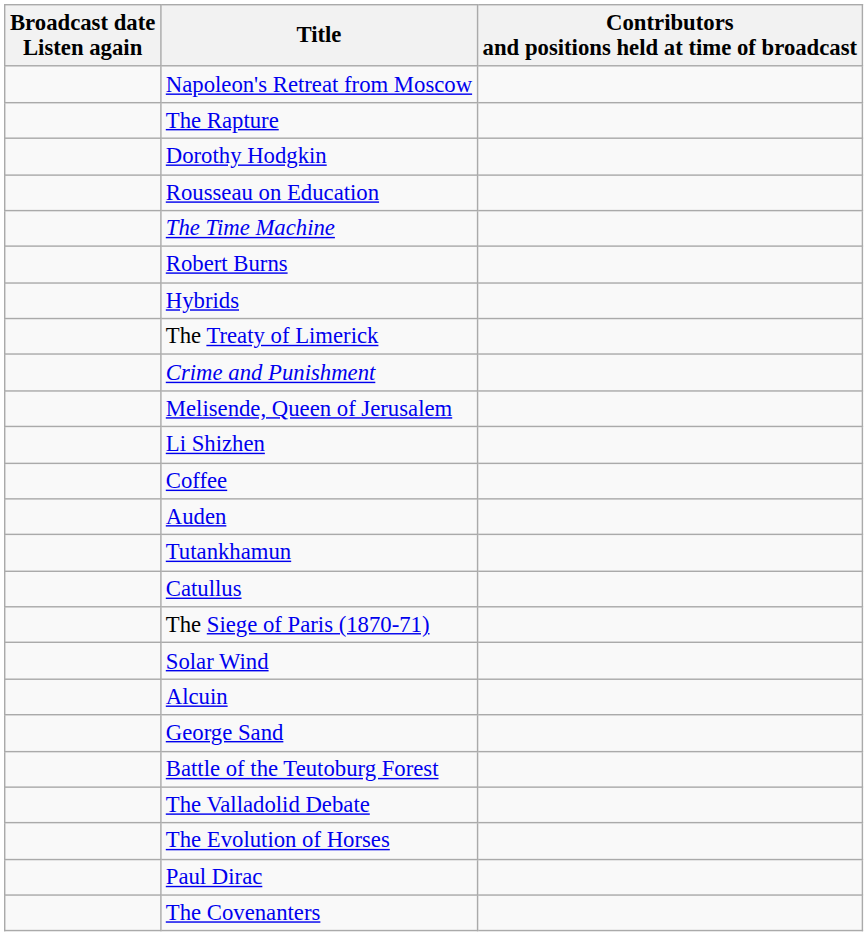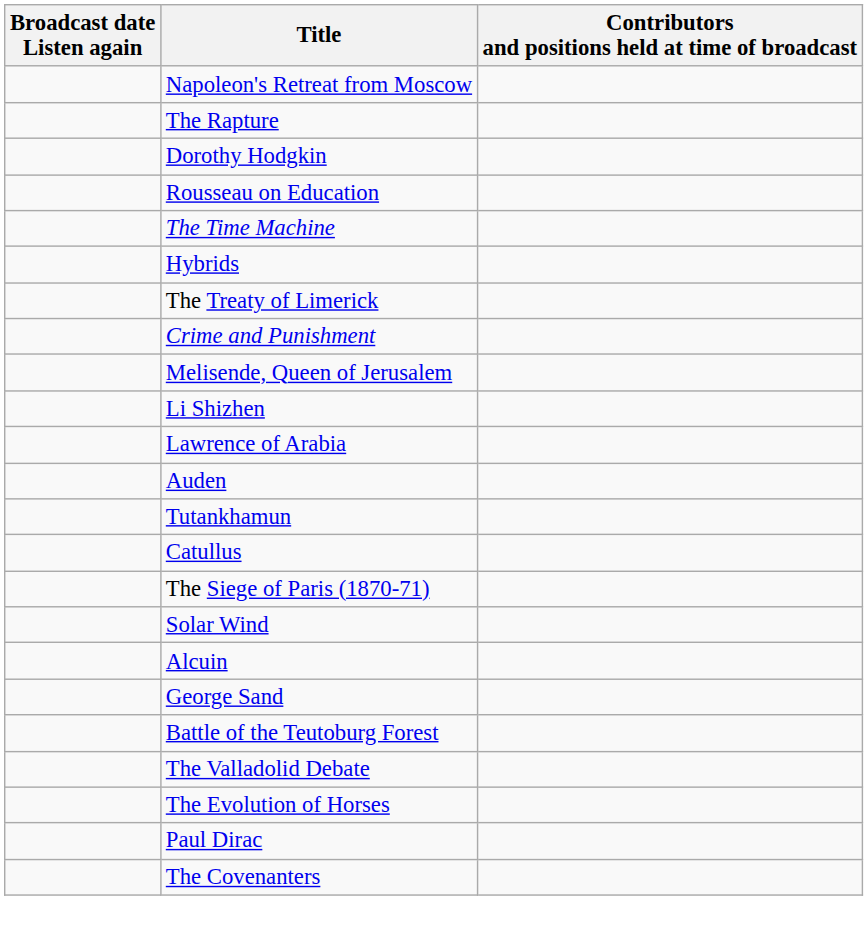 <table class="wikitable">
 <tr>
 <th>Broadcast date <br> Listen again</th>
 <th>Title</th>
 <th>Contributors <br> and positions held at time of broadcast</th>
 </tr>
 <tr>
 <td></td>
 <td><a href='#'>Napoleon's Retreat from Moscow</a></td>
 <td></td>
 </tr>
 <tr>
 <td></td>
 <td><a href='#'>The Rapture</a></td>
 <td></td>
 </tr>
 <tr>
 <td></td>
 <td><a href='#'>Dorothy Hodgkin</a></td>
 <td></td>
 </tr>
 <tr>
 <td></td>
 <td><a href='#'>Rousseau on Education</a></td>
 <td></td>
 </tr>
 <tr>
 <td></td>
 <td><em><a href='#'>The Time Machine</a></em></td>
 <td></td>
 </tr>
 <tr>
 <td></td>
-<td><a href='#'>Robert Burns</a></td>
-<td></td>
-</tr>
-<tr>
-<td></td>
 <td><a href='#'>Hybrids</a></td>
 <td></td>
 </tr>
 <tr>
 <td></td>
 <td>The <a href='#'>Treaty of Limerick</a></td>
 <td></td>
 </tr>
 <tr>
 <td></td>
 <td><em><a href='#'>Crime and Punishment</a></em></td>
 <td></td>
 </tr>
 <tr>
 <td></td>
 <td><a href='#'>Melisende, Queen of Jerusalem</a></td>
 <td></td>
 </tr>
 <tr>
 <td></td>
 <td><a href='#'>Li Shizhen</a></td>
 <td></td>
 </tr>
 <tr>
 <td></td>
-<td><a href='#'>Coffee</a></td>
+<td><a href='#'>Lawrence of Arabia</a></td>
 <td></td>
 </tr>
 <tr>
 <td></td>
 <td><a href='#'>Auden</a></td>
 <td></td>
 </tr>
 <tr>
 <td></td>
 <td><a href='#'>Tutankhamun</a></td>
 <td></td>
 </tr>
 <tr>
 <td></td>
 <td><a href='#'>Catullus</a></td>
 <td></td>
 </tr>
 <tr>
 <td></td>
 <td>The <a href='#'>Siege of Paris (1870-71)</a></td>
 <td></td>
 </tr>
 <tr>
 <td></td>
 <td><a href='#'>Solar Wind</a></td>
 <td></td>
 </tr>
 <tr>
 <td></td>
 <td><a href='#'>Alcuin</a></td>
 <td></td>
 </tr>
 <tr>
 <td></td>
 <td><a href='#'>George Sand</a></td>
 <td></td>
 </tr>
 <tr>
 <td></td>
 <td><a href='#'>Battle of the Teutoburg Forest</a></td>
 <td></td>
 </tr>
 <tr>
 <td></td>
 <td><a href='#'>The Valladolid Debate</a></td>
 <td></td>
 </tr>
 <tr>
 <td></td>
 <td><a href='#'>The Evolution of Horses</a></td>
 <td></td>
 </tr>
 <tr>
 <td></td>
 <td><a href='#'>Paul Dirac</a></td>
 <td></td>
 </tr>
 <tr>
 <td></td>
 <td><a href='#'>The Covenanters</a></td>
 <td></td>
 </tr>
 </table>
